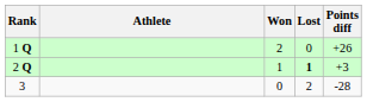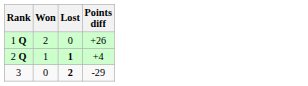 <table class="wikitable">
 <tr>
 <th>Rank</th>
-<th style="width:18em">Athlete</th>
 <th>Won</th>
 <th>Lost</th>
 <th>Points<br>diff</th>
 </tr>
 <tr bgcolor="#ccffcc">
 <td align="center">1 <strong>Q</strong></td>
-<td><strong></strong></td>
 <td align="center">2</td>
 <td align="center">0</td>
 <td align="center">+26</td>
 </tr>
 <tr bgcolor="#ccffcc">
 <td align="center">2 <strong>Q</strong></td>
-<td><strong></strong></td>
 <td align="center">1</td>
 <td align="center"><strong>1</strong></td>
-<td align="center">+3</td>
+<td align="center">+4</td>
 </tr>
 <tr>
 <td align="center">3 <strong></strong></td>
-<td></td>
 <td align="center">0</td>
-<td align="center">2</td>
-<td align="center">-28</td>
+<td align="center"><strong>2</strong></td>
+<td align="center">-29</td>
 </tr>
 </table>
